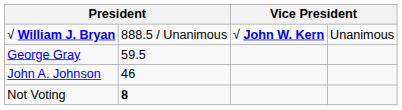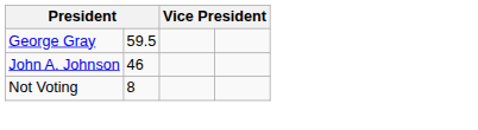 <table class="wikitable">
 <tr>
 <th colspan=2>President</th>
 <th colspan=2>Vice President</th>
-</tr>
-<tr>
-<td>√ <strong><a href='#'>William J. Bryan</a></strong></td>
-<td>888.5 / Unanimous</td>
-<td>√ <strong><a href='#'>John W. Kern</a></strong></td>
-<td>Unanimous</td>
 </tr>
 <tr>
 <td><a href='#'>George Gray</a></td>
 <td>59.5</td>
 <td></td>
 <td></td>
 </tr>
 <tr>
 <td><a href='#'>John A. Johnson</a></td>
 <td>46</td>
 <td></td>
 <td></td>
 </tr>
 <tr>
 <td>Not Voting</td>
-<td><strong>8</strong></td>
+<td>8</td>
 <td></td>
 <td></td>
 </tr>
 </table>
